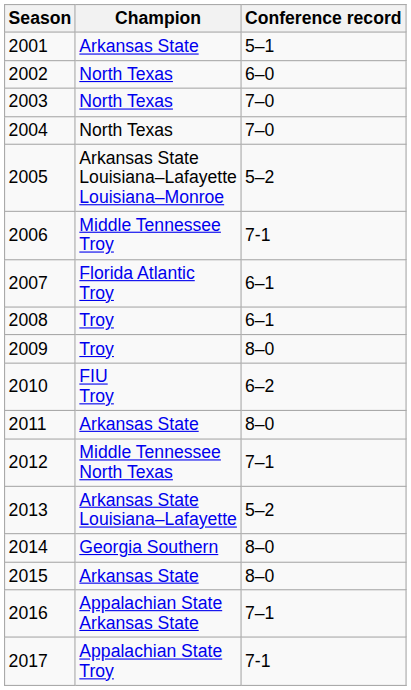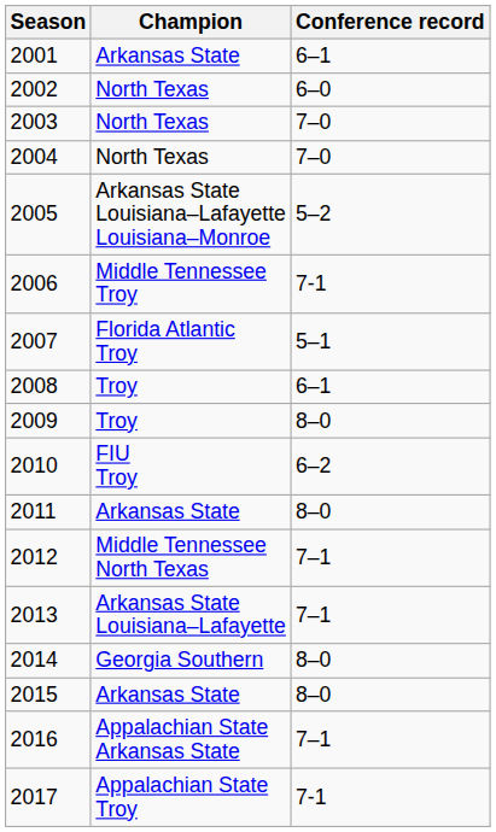 <table class="wikitable">
 <tr>
 <th>Season</th>
 <th>Champion</th>
 <th>Conference record</th>
 </tr>
 <tr>
 <td>2001</td>
 <td><a href='#'>Arkansas State</a></td>
-<td>5–1</td>
+<td>6–1</td>
 </tr>
 <tr>
 <td>2002</td>
 <td><a href='#'>North Texas</a></td>
 <td>6–0</td>
 </tr>
 <tr>
 <td>2003</td>
 <td><a href='#'>North Texas</a></td>
 <td>7–0</td>
 </tr>
 <tr>
 <td>2004</td>
 <td>North Texas</td>
 <td>7–0</td>
 </tr>
 <tr>
 <td>2005</td>
 <td>Arkansas State<br>Louisiana–Lafayette<br><a href='#'>Louisiana–Monroe</a></td>
 <td>5–2</td>
 </tr>
 <tr>
 <td>2006</td>
 <td><a href='#'>Middle Tennessee</a><br><a href='#'>Troy</a></td>
 <td>7-1</td>
 </tr>
 <tr>
 <td>2007</td>
 <td><a href='#'>Florida Atlantic</a><br><a href='#'>Troy</a></td>
-<td>6–1</td>
+<td>5–1</td>
 </tr>
 <tr>
 <td>2008</td>
 <td><a href='#'>Troy</a></td>
 <td>6–1</td>
 </tr>
 <tr>
 <td>2009</td>
 <td><a href='#'>Troy</a></td>
 <td>8–0</td>
 </tr>
 <tr>
 <td>2010</td>
 <td><a href='#'>FIU</a><br><a href='#'>Troy</a></td>
 <td>6–2</td>
 </tr>
 <tr>
 <td>2011</td>
 <td><a href='#'>Arkansas State</a></td>
 <td>8–0</td>
 </tr>
 <tr>
 <td>2012</td>
 <td><a href='#'>Middle Tennessee</a><br><a href='#'>North Texas</a></td>
 <td>7–1</td>
 </tr>
 <tr>
 <td>2013</td>
 <td><a href='#'>Arkansas State</a><br><a href='#'>Louisiana–Lafayette</a></td>
-<td>5–2</td>
+<td>7–1</td>
 </tr>
 <tr>
 <td>2014</td>
 <td><a href='#'>Georgia Southern</a></td>
 <td>8–0</td>
 </tr>
 <tr>
 <td>2015</td>
 <td><a href='#'>Arkansas State</a></td>
 <td>8–0</td>
 </tr>
 <tr>
 <td>2016</td>
 <td><a href='#'>Appalachian State</a><br><a href='#'>Arkansas State</a></td>
 <td>7–1</td>
 </tr>
 <tr>
 <td>2017</td>
 <td><a href='#'>Appalachian State</a><br><a href='#'>Troy</a></td>
 <td>7-1</td>
 </tr>
 </table>
